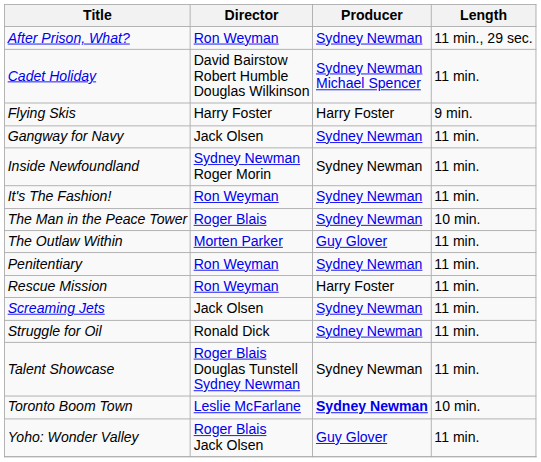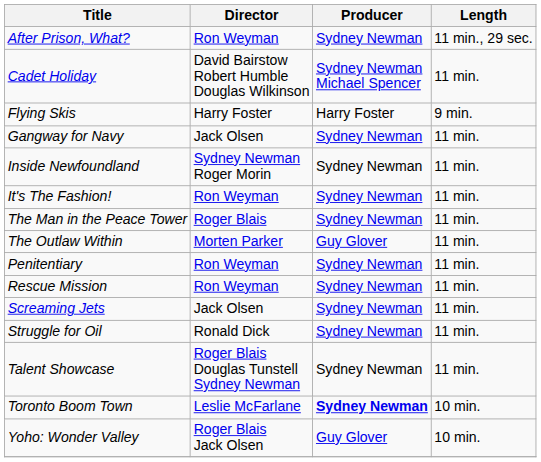 <table class=wikitable>
 <tr>
 <th>Title</th>
 <th>Director</th>
 <th>Producer</th>
 <th>Length</th>
 </tr>
 <tr>
 <td><em><a href='#'>After Prison, What?</a></em></td>
 <td><a href='#'>Ron Weyman</a></td>
 <td><a href='#'>Sydney Newman</a></td>
 <td>11 min., 29 sec.</td>
 </tr>
 <tr>
 <td><em><a href='#'>Cadet Holiday</a></em></td>
 <td>David Bairstow<br>Robert Humble<br>Douglas Wilkinson</td>
 <td><a href='#'>Sydney Newman</a><br><a href='#'>Michael Spencer</a></td>
 <td>11 min.</td>
 </tr>
 <tr>
 <td><em>Flying Skis</em></td>
 <td>Harry Foster</td>
 <td>Harry Foster</td>
 <td>9 min.</td>
 </tr>
 <tr>
 <td><em>Gangway for Navy</em></td>
 <td>Jack Olsen</td>
 <td><a href='#'>Sydney Newman</a></td>
 <td>11 min.</td>
 </tr>
 <tr>
 <td><em>Inside Newfoundland</em></td>
 <td><a href='#'>Sydney Newman</a><br>Roger Morin</td>
 <td>Sydney Newman</td>
 <td>11 min.</td>
 </tr>
 <tr>
 <td><em>It's The Fashion!</em></td>
 <td><a href='#'>Ron Weyman</a></td>
 <td><a href='#'>Sydney Newman</a></td>
 <td>11 min.</td>
 </tr>
 <tr>
 <td><em>The Man in the Peace Tower</em></td>
 <td><a href='#'>Roger Blais</a></td>
 <td><a href='#'>Sydney Newman</a></td>
-<td>10 min.</td>
+<td>11 min.</td>
 </tr>
 <tr>
 <td><em>The Outlaw Within</em></td>
 <td><a href='#'>Morten Parker</a></td>
 <td><a href='#'>Guy Glover</a></td>
 <td>11 min.</td>
 </tr>
 <tr>
 <td><em>Penitentiary</em></td>
 <td><a href='#'>Ron Weyman</a></td>
 <td><a href='#'>Sydney Newman</a></td>
 <td>11 min.</td>
 </tr>
 <tr>
 <td><em>Rescue Mission</em></td>
 <td><a href='#'>Ron Weyman</a></td>
-<td>Harry Foster</td>
+<td><a href='#'>Sydney Newman</a></td>
 <td>11 min.</td>
 </tr>
 <tr>
 <td><em><a href='#'>Screaming Jets</a></em></td>
 <td>Jack Olsen</td>
 <td><a href='#'>Sydney Newman</a></td>
 <td>11 min.</td>
 </tr>
 <tr>
 <td><em>Struggle for Oil</em></td>
 <td>Ronald Dick</td>
 <td><a href='#'>Sydney Newman</a></td>
 <td>11 min.</td>
 </tr>
 <tr>
 <td><em>Talent Showcase</em></td>
 <td><a href='#'>Roger Blais</a><br>Douglas Tunstell<br><a href='#'>Sydney Newman</a></td>
 <td>Sydney Newman</td>
 <td>11 min.</td>
 </tr>
 <tr>
 <td><em>Toronto Boom Town</em></td>
 <td><a href='#'>Leslie McFarlane</a></td>
 <td><strong><a href='#'>Sydney Newman</a></strong></td>
 <td>10 min.</td>
 </tr>
 <tr>
 <td><em>Yoho: Wonder Valley</em></td>
 <td><a href='#'>Roger Blais</a><br>Jack Olsen</td>
 <td><a href='#'>Guy Glover</a></td>
-<td>11 min.</td>
+<td>10 min.</td>
 </tr>
 <tr>
 </tr>
 </table>
